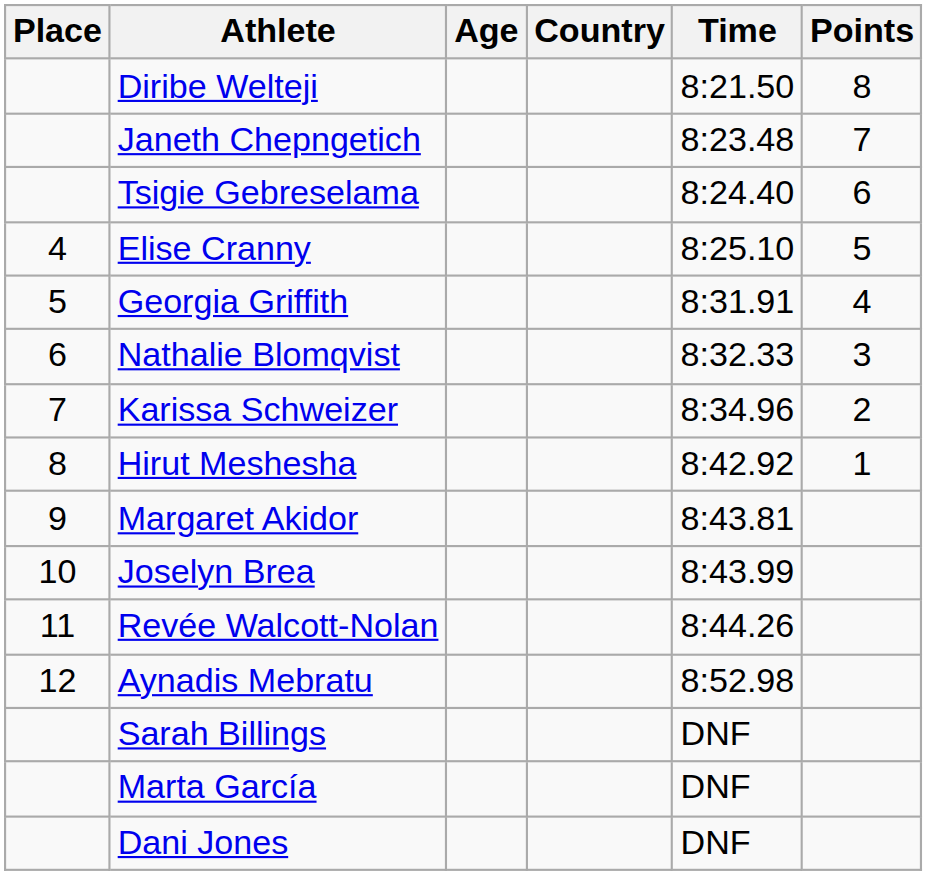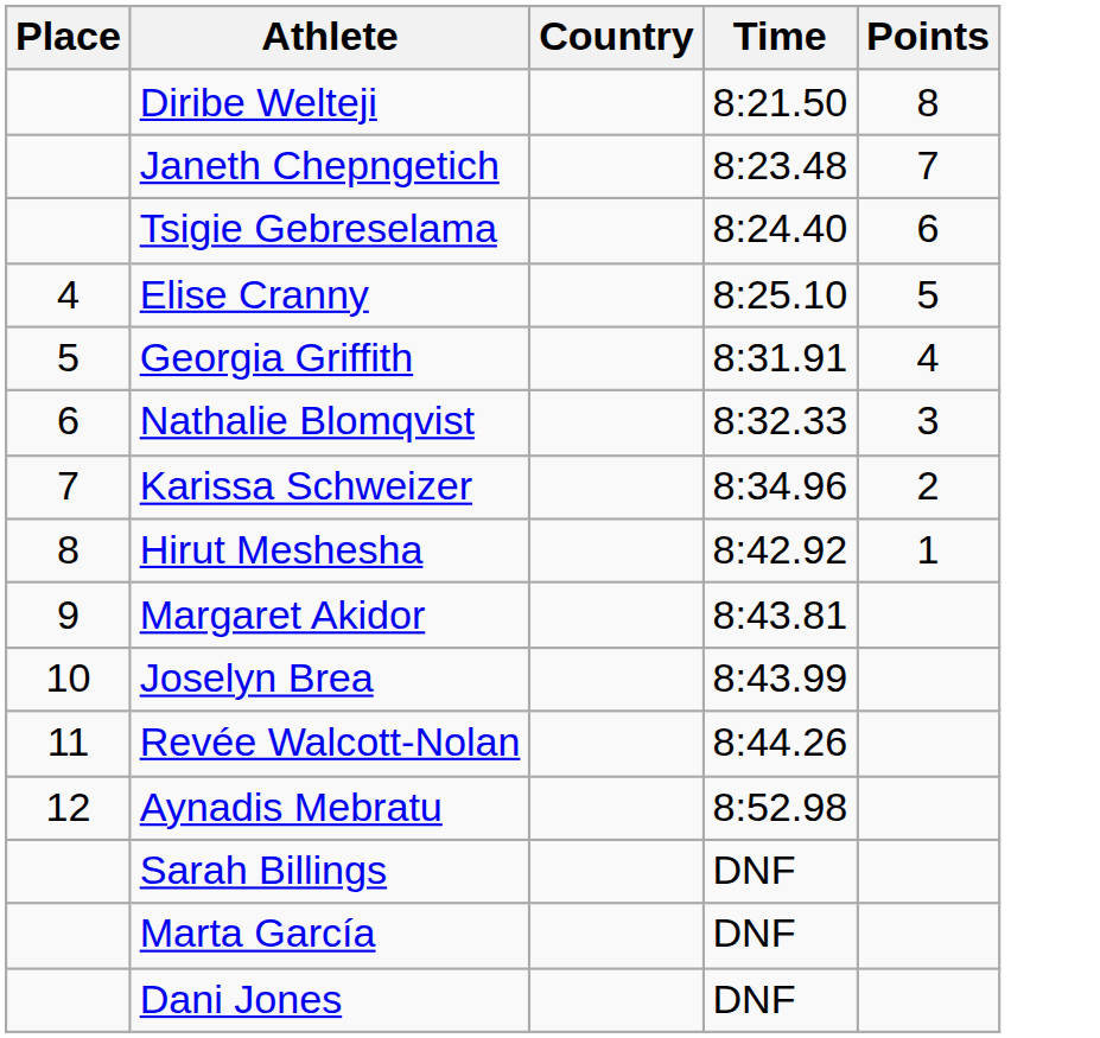 <table class="wikitable mw-datatable sortable">
 <tr>
 <th>Place</th>
 <th>Athlete</th>
-<th>Age</th>
 <th>Country</th>
 <th>Time</th>
 <th>Points</th>
 </tr>
 <tr>
 <td align=center></td>
 <td><a href='#'>Diribe Welteji</a></td>
 <td></td>
-<td></td>
 <td>8:21.50</td>
 <td align=center>8</td>
 </tr>
 <tr>
 <td align=center></td>
 <td><a href='#'>Janeth Chepngetich</a></td>
-<td></td>
 <td></td>
 <td>8:23.48</td>
 <td align=center>7</td>
 </tr>
 <tr>
 <td align=center></td>
 <td><a href='#'>Tsigie Gebreselama</a></td>
 <td></td>
-<td></td>
 <td>8:24.40</td>
 <td align=center>6</td>
 </tr>
 <tr>
 <td align=center>4</td>
 <td><a href='#'>Elise Cranny</a></td>
-<td></td>
 <td></td>
 <td>8:25.10</td>
 <td align=center>5</td>
 </tr>
 <tr>
 <td align=center>5</td>
 <td><a href='#'>Georgia Griffith</a></td>
 <td></td>
-<td></td>
 <td>8:31.91</td>
 <td align=center>4</td>
 </tr>
 <tr>
 <td align=center>6</td>
 <td><a href='#'>Nathalie Blomqvist</a></td>
-<td></td>
 <td></td>
 <td>8:32.33</td>
 <td align=center>3</td>
 </tr>
 <tr>
 <td align=center>7</td>
 <td><a href='#'>Karissa Schweizer</a></td>
 <td></td>
-<td></td>
 <td>8:34.96</td>
 <td align=center>2</td>
 </tr>
 <tr>
 <td align=center>8</td>
 <td><a href='#'>Hirut Meshesha</a></td>
-<td></td>
 <td></td>
 <td>8:42.92</td>
 <td align=center>1</td>
 </tr>
 <tr>
 <td align=center>9</td>
 <td><a href='#'>Margaret Akidor</a></td>
 <td></td>
-<td></td>
 <td>8:43.81</td>
 <td align=center></td>
 </tr>
 <tr>
 <td align=center>10</td>
 <td><a href='#'>Joselyn Brea</a></td>
-<td></td>
 <td></td>
 <td>8:43.99</td>
 <td align=center></td>
 </tr>
 <tr>
 <td align=center>11</td>
 <td><a href='#'>Revée Walcott-Nolan</a></td>
 <td></td>
-<td></td>
 <td>8:44.26</td>
 <td align=center></td>
 </tr>
 <tr>
 <td align=center>12</td>
 <td><a href='#'>Aynadis Mebratu</a></td>
-<td></td>
 <td></td>
 <td>8:52.98</td>
 <td align=center></td>
 </tr>
 <tr>
 <td align=center></td>
 <td><a href='#'>Sarah Billings</a></td>
 <td></td>
-<td></td>
 <td>DNF</td>
 <td align=center></td>
 </tr>
 <tr>
 <td align=center></td>
 <td><a href='#'>Marta García</a></td>
-<td></td>
 <td></td>
 <td>DNF</td>
 <td align=center></td>
 </tr>
 <tr>
 <td align=center></td>
 <td><a href='#'>Dani Jones</a></td>
 <td></td>
-<td></td>
 <td>DNF</td>
 <td align=center></td>
 </tr>
 </table>
